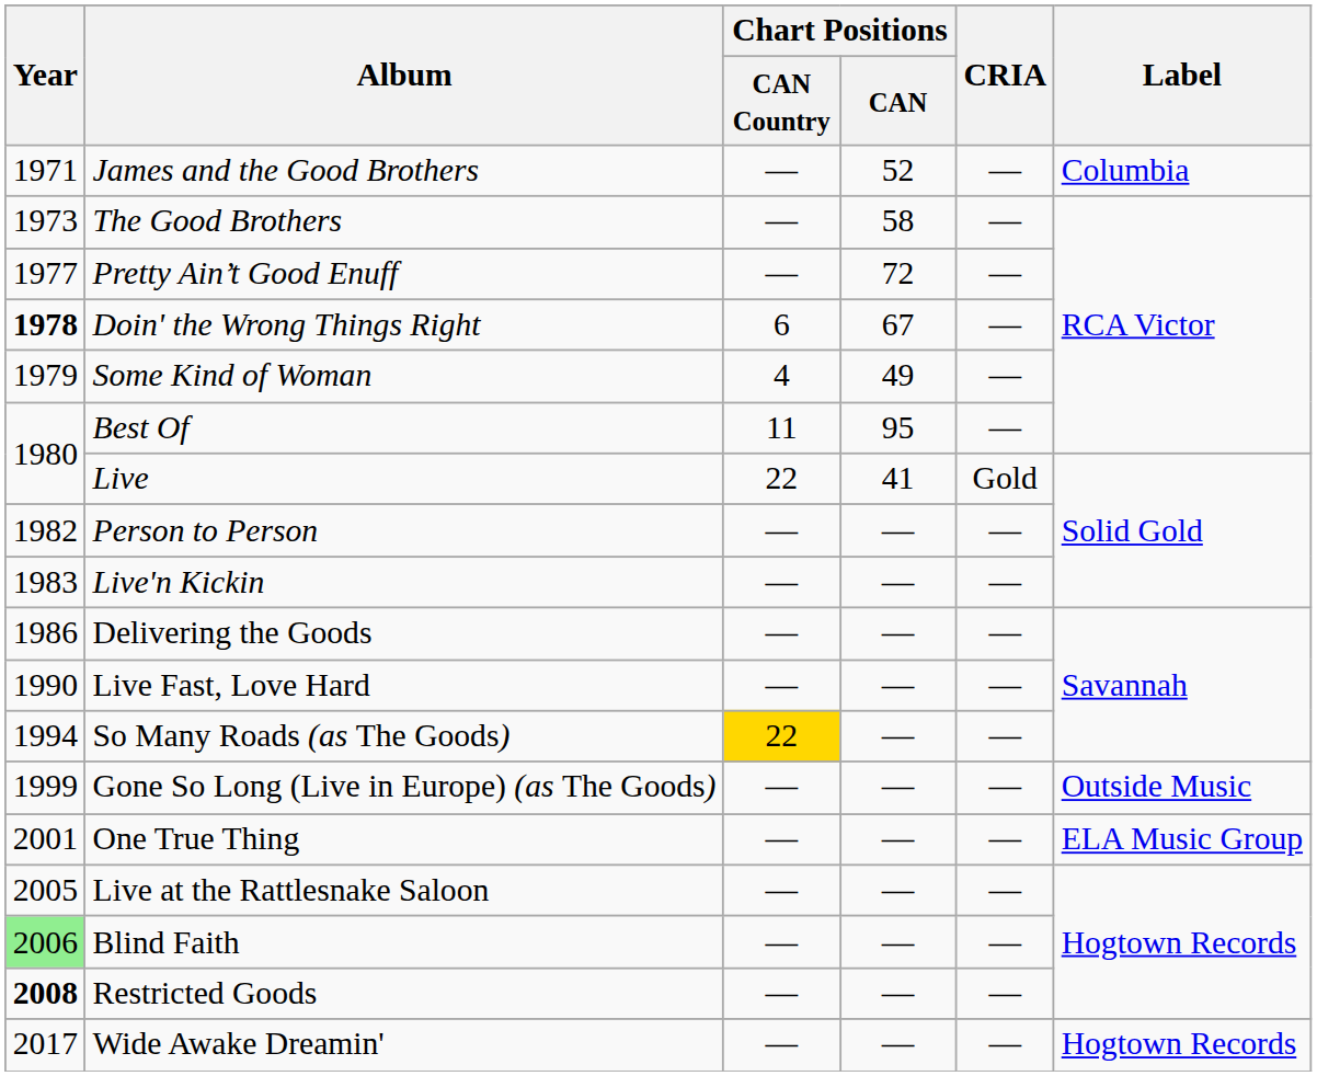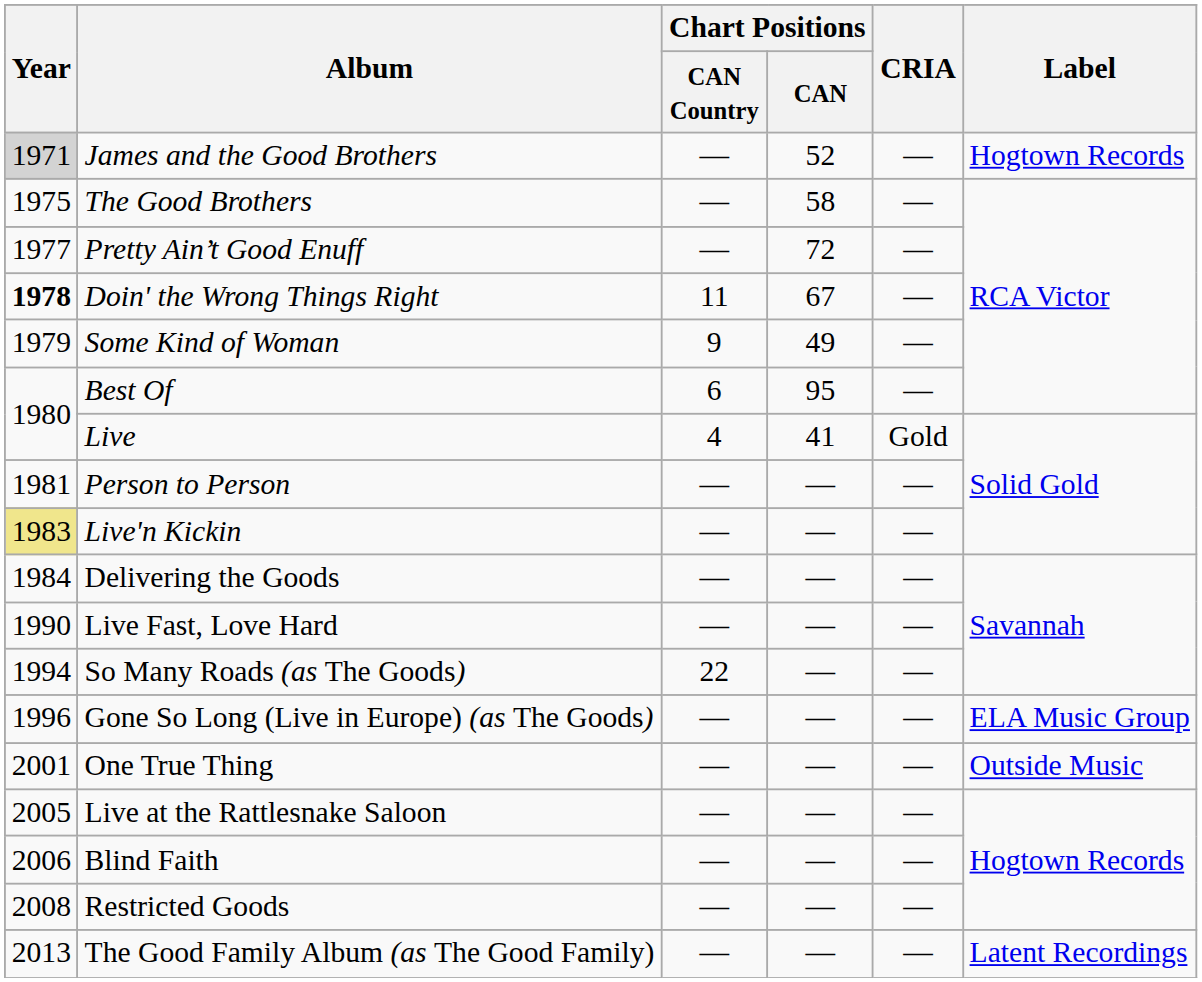 <table class="wikitable">
 <tr>
 <th rowspan="2">Year</th>
 <th rowspan="2">Album</th>
 <th colspan="2">Chart Positions</th>
 <th rowspan="2">CRIA</th>
 <th rowspan="2">Label</th>
 </tr>
 <tr>
 <th width="50"><small>CAN Country</small></th>
 <th width="50"><small>CAN</small></th>
 </tr>
 <tr>
-<td>1971</td>
+<td style="background: lightgrey;">1971</td>
 <td><em>James and the Good Brothers</em></td>
 <td style="text-align:center;">—</td>
 <td style="text-align:center;">52</td>
 <td style="text-align:center;">—</td>
-<td><a href='#'>Columbia</a></td>
+<td><a href='#'>Hogtown Records</a></td>
 </tr>
 <tr>
-<td>1973</td>
+<td>1975</td>
 <td><em>The Good Brothers</em></td>
 <td style="text-align:center;">—</td>
 <td style="text-align:center;">58</td>
 <td style="text-align:center;">—</td>
 <td rowspan="5"><a href='#'>RCA Victor</a></td>
 </tr>
 <tr>
 <td>1977</td>
 <td><em>Pretty Ain’t Good Enuff</em></td>
 <td style="text-align:center;">—</td>
 <td style="text-align:center;">72</td>
 <td style="text-align:center;">—</td>
 </tr>
 <tr>
 <td><strong>1978</strong></td>
 <td><em>Doin' the Wrong Things Right</em></td>
-<td style="text-align:center;">6</td>
+<td style="text-align:center;">11</td>
 <td style="text-align:center;">67</td>
 <td style="text-align:center;">—</td>
 </tr>
 <tr>
 <td>1979</td>
 <td><em>Some Kind of Woman</em></td>
-<td style="text-align:center;">4</td>
+<td style="text-align:center;">9</td>
 <td style="text-align:center;">49</td>
 <td style="text-align:center;">—</td>
 </tr>
 <tr>
 <td rowspan="2">1980</td>
 <td><em>Best Of</em></td>
-<td style="text-align:center;">11</td>
+<td style="text-align:center;">6</td>
 <td style="text-align:center;">95</td>
 <td style="text-align:center;">—</td>
 </tr>
 <tr>
 <td><em>Live</em></td>
-<td style="text-align:center;">22</td>
+<td style="text-align:center;">4</td>
 <td style="text-align:center;">41</td>
 <td style="text-align:center;">Gold</td>
 <td rowspan="3"><a href='#'>Solid Gold</a></td>
 </tr>
 <tr>
-<td>1982</td>
+<td>1981</td>
 <td><em>Person to Person</em></td>
 <td style="text-align:center;">—</td>
 <td style="text-align:center;">—</td>
 <td style="text-align:center;">—</td>
 </tr>
 <tr>
-<td>1983</td>
+<td style="background: khaki;">1983</td>
 <td><em>Live'n Kickin<strong></td>
 <td style="text-align:center;">—</td>
 <td style="text-align:center;">—</td>
 <td style="text-align:center;">—</td>
 </tr>
 <tr>
-<td>1986</td>
+<td>1984</td>
 <td></em>Delivering the Goods<em></td>
 <td style="text-align:center;">—</td>
 <td style="text-align:center;">—</td>
 <td style="text-align:center;">—</td>
 <td rowspan="3"><a href='#'>Savannah</a></td>
 </tr>
 <tr>
 <td>1990</td>
 <td></em>Live Fast, Love Hard<em></td>
 <td style="text-align:center;">—</td>
 <td style="text-align:center;">—</td>
 <td style="text-align:center;">—</td>
 </tr>
 <tr>
 <td>1994</td>
 <td></em>So Many Roads<em> (as </em>The Goods<em>)</td>
-<td style="background: gold; text-align:center;">22</td>
+<td style="text-align:center;">22</td>
 <td style="text-align:center;">—</td>
 <td style="text-align:center;">—</td>
 </tr>
 <tr>
-<td>1999</td>
+<td>1996</td>
 <td></em>Gone So Long (Live in Europe)<em> (as </em>The Goods<em>)</td>
 <td style="text-align:center;">—</td>
 <td style="text-align:center;">—</td>
 <td style="text-align:center;">—</td>
-<td rowspan="1"><a href='#'>Outside Music</a></td>
+<td rowspan="1"><a href='#'>ELA Music Group</a></td>
 </tr>
 <tr>
 <td>2001</td>
 <td></em>One True Thing<em></td>
 <td style="text-align:center;">—</td>
 <td style="text-align:center;">—</td>
 <td style="text-align:center;">—</td>
-<td rowspan="1"><a href='#'>ELA Music Group</a></td>
+<td rowspan="1"><a href='#'>Outside Music</a></td>
 </tr>
 <tr>
 <td>2005</td>
 <td></em>Live at the Rattlesnake Saloon<em></td>
 <td style="text-align:center;">—</td>
 <td style="text-align:center;">—</td>
 <td style="text-align:center;">—</td>
 <td rowspan="3"><a href='#'>Hogtown Records</a></td>
 </tr>
 <tr>
-<td style="background: lightgreen;">2006</td>
+<td>2006</td>
 <td></em>Blind Faith<em></td>
 <td style="text-align:center;">—</td>
 <td style="text-align:center;">—</td>
 <td style="text-align:center;">—</td>
 </tr>
 <tr>
-<td><strong>2008</strong></td>
+<td>2008</td>
 <td></em>Restricted Goods<em></td>
 <td style="text-align:center;">—</td>
 <td style="text-align:center;">—</td>
 <td style="text-align:center;">—</td>
 </tr>
 <tr>
-<td>2017</td>
-<td></em>Wide Awake Dreamin' <em></td>
+<td>2013</td>
+<td></em>The Good Family Album<em> (as </em>The Good Family)<em></td>
 <td style="text-align:center;">—</td>
 <td style="text-align:center;">—</td>
 <td style="text-align:center;">—</td>
-<td><a href='#'>Hogtown Records</a></td>
+<td><a href='#'>Latent Recordings</a></td>
 </tr>
 </table>
